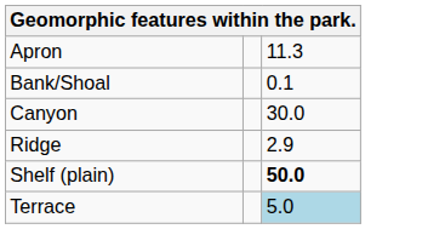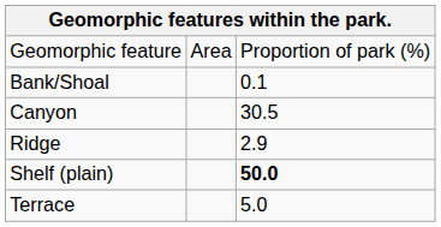 <table class="wikitable">
 <tr>
 <th colspan=3>Geomorphic features within the park.</th>
 </tr>
 <tr>
-<td>Apron</td>
-<td></td>
-<td>11.3</td>
+<td>Geomorphic  feature</td>
+<td>Area</td>
+<td>Proportion of park (%)</td>
 </tr>
 <tr>
 <td>Bank/Shoal</td>
 <td></td>
 <td>0.1</td>
 </tr>
 <tr>
 <td>Canyon</td>
 <td></td>
-<td>30.0</td>
+<td>30.5</td>
 </tr>
 <tr>
 <td>Ridge</td>
 <td></td>
 <td>2.9</td>
 </tr>
 <tr>
 <td>Shelf (plain)</td>
 <td></td>
 <td><strong>50.0</strong></td>
 </tr>
 <tr>
 <td>Terrace</td>
 <td></td>
-<td style="background: lightblue;">5.0</td>
+<td>5.0</td>
 </tr>
 </table>
